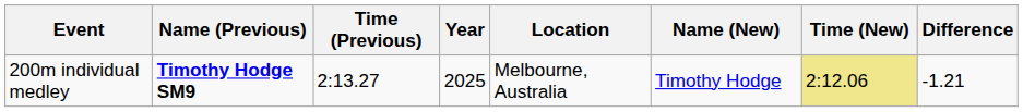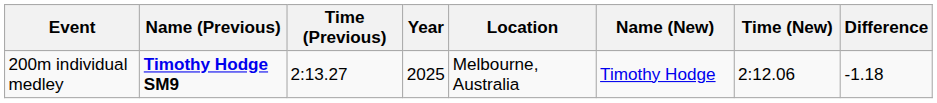 <table class="wikitable">
 <tr>
 <th width=150>Event</th>
 <th width=160>Name (Previous)</th>
 <th width=115>Time (Previous)</th>
 <th width=30>Year</th>
 <th width=160>Location</th>
 <th width=160>Name (New)</th>
 <th width=115>Time (New)</th>
 <th width=50>Difference</th>
 </tr>
 <tr>
 <td>200m individual medley</td>
 <td><strong> <a href='#'>Timothy Hodge</a> SM9</strong></td>
 <td>2:13.27</td>
 <td>2025</td>
 <td> Melbourne, Australia</td>
 <td> <a href='#'>Timothy Hodge</a></td>
-<td style="background: khaki;">2:12.06</td>
-<td>-1.21</td>
+<td>2:12.06</td>
+<td>-1.18</td>
 </tr>
 </table>
